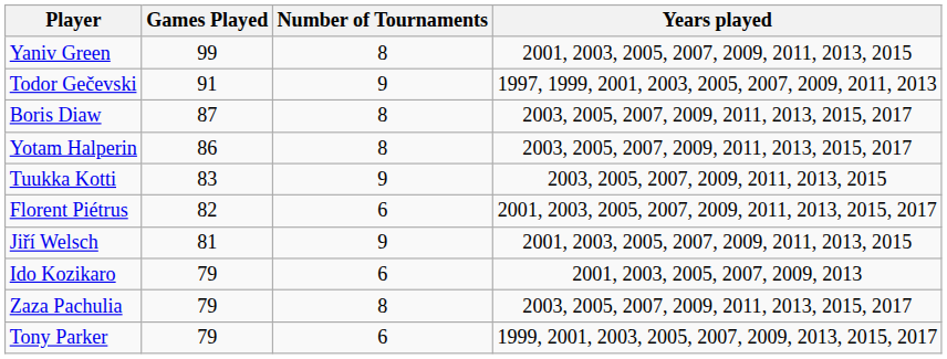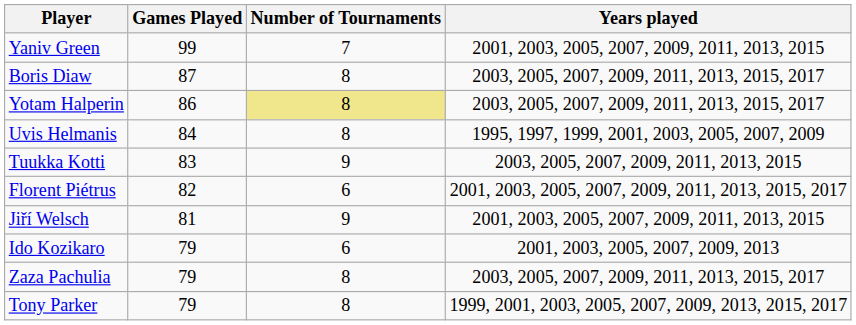 <table class="sortable wikitable" style="text-align:center">
 <tr>
 <th scope="col">Player</th>
 <th scope="col">Games Played</th>
 <th scope="col">Number of Tournaments</th>
 <th scope="col">Years played</th>
 </tr>
 <tr>
 <td style="text-align:left"> <a href='#'>Yaniv Green</a></td>
 <td>99</td>
-<td>8</td>
+<td>7</td>
 <td>2001, 2003, 2005, 2007, 2009, 2011, 2013, 2015</td>
-</tr>
-<tr>
-<td style="text-align:left"> <a href='#'>Todor Gečevski</a></td>
-<td>91</td>
-<td>9</td>
-<td>1997, 1999, 2001, 2003, 2005, 2007, 2009, 2011, 2013</td>
 </tr>
 <tr>
 <td style="text-align:left"> <a href='#'>Boris Diaw</a></td>
 <td>87</td>
 <td>8</td>
 <td>2003, 2005, 2007, 2009, 2011, 2013, 2015, 2017</td>
 </tr>
 <tr>
 <td style="text-align:left"> <a href='#'>Yotam Halperin</a></td>
 <td>86</td>
+<td style="background: khaki;">8</td>
+<td>2003, 2005, 2007, 2009, 2011, 2013, 2015, 2017</td>
+</tr>
+<tr>
+<td style="text-align:left"> <a href='#'>Uvis Helmanis</a></td>
+<td>84</td>
 <td>8</td>
-<td>2003, 2005, 2007, 2009, 2011, 2013, 2015, 2017</td>
+<td>1995, 1997, 1999, 2001, 2003, 2005, 2007, 2009</td>
 </tr>
 <tr>
 <td style="text-align:left"> <a href='#'>Tuukka Kotti</a></td>
 <td>83</td>
 <td>9</td>
 <td>2003, 2005, 2007, 2009, 2011, 2013, 2015</td>
 </tr>
 <tr>
 <td style="text-align:left"> <a href='#'>Florent Piétrus</a></td>
 <td>82</td>
 <td>6</td>
 <td>2001, 2003, 2005, 2007, 2009, 2011, 2013, 2015, 2017</td>
 </tr>
 <tr>
 <td style="text-align:left"> <a href='#'>Jiří Welsch</a></td>
 <td>81</td>
 <td>9</td>
 <td>2001, 2003, 2005, 2007, 2009, 2011, 2013, 2015</td>
 </tr>
 <tr>
 <td style="text-align:left"> <a href='#'>Ido Kozikaro</a></td>
 <td>79</td>
 <td>6</td>
 <td>2001, 2003, 2005, 2007, 2009, 2013</td>
 </tr>
 <tr>
 <td style="text-align:left"> <a href='#'>Zaza Pachulia</a></td>
 <td>79</td>
 <td>8</td>
 <td>2003, 2005, 2007, 2009, 2011, 2013, 2015, 2017</td>
 </tr>
 <tr>
 <td style="text-align:left"> <a href='#'>Tony Parker</a></td>
 <td>79</td>
-<td>6</td>
+<td>8</td>
 <td>1999, 2001, 2003, 2005, 2007, 2009, 2013, 2015, 2017</td>
 </tr>
 </table>
